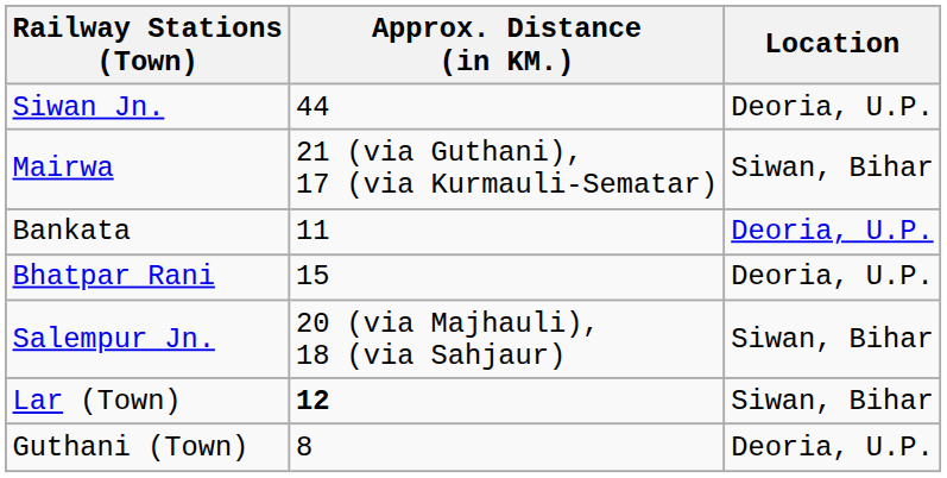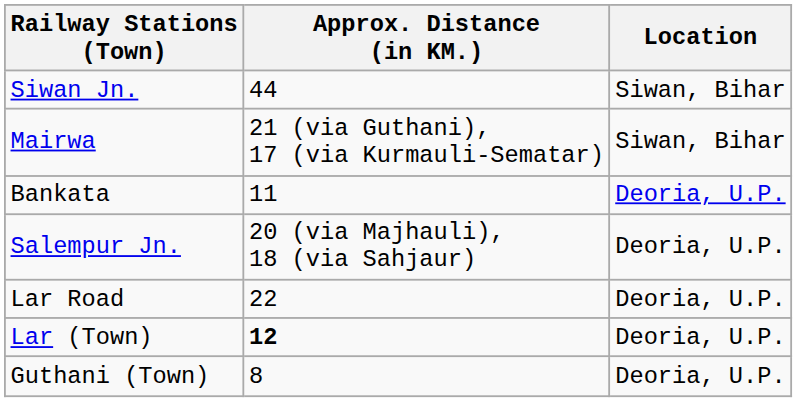 <table class="wikitable">
 <tr>
 <th>Railway Stations<br>(Town)</th>
 <th>Approx. Distance<br>(in KM.)</th>
 <th>Location</th>
 </tr>
 <tr>
 <td><a href='#'>Siwan Jn.</a></td>
 <td>44</td>
-<td>Deoria, U.P.</td>
+<td>Siwan, Bihar</td>
 </tr>
 <tr>
 <td><a href='#'>Mairwa</a></td>
 <td>21 (via Guthani),<br>17 (via Kurmauli-Sematar)</td>
 <td>Siwan, Bihar</td>
 </tr>
 <tr>
 <td>Bankata</td>
 <td>11</td>
 <td><a href='#'>Deoria, U.P.</a></td>
 </tr>
 <tr>
-<td><a href='#'>Bhatpar Rani</a></td>
-<td>15</td>
+<td><a href='#'>Salempur Jn.</a></td>
+<td>20 (via Majhauli),<br>18 (via Sahjaur)</td>
 <td>Deoria, U.P.</td>
 </tr>
 <tr>
-<td><a href='#'>Salempur Jn.</a></td>
-<td>20 (via Majhauli),<br>18 (via Sahjaur)</td>
-<td>Siwan, Bihar</td>
+<td>Lar Road</td>
+<td>22</td>
+<td>Deoria, U.P.</td>
 </tr>
 <tr>
 <td><a href='#'>Lar</a> (Town)</td>
 <td><strong>12</strong></td>
-<td>Siwan, Bihar</td>
+<td>Deoria, U.P.</td>
 </tr>
 <tr>
 <td>Guthani (Town)</td>
 <td>8</td>
 <td>Deoria, U.P.</td>
 </tr>
 </table>
